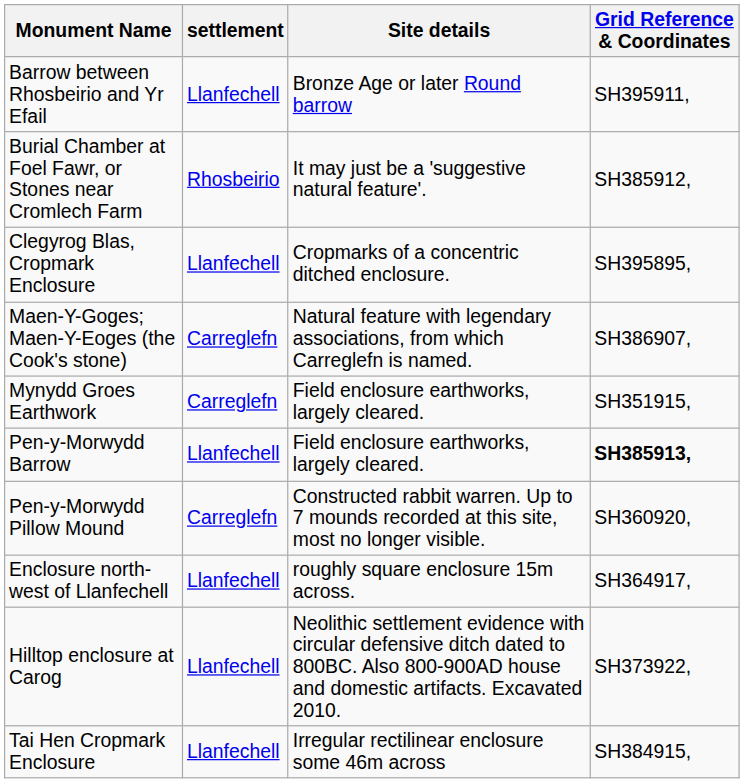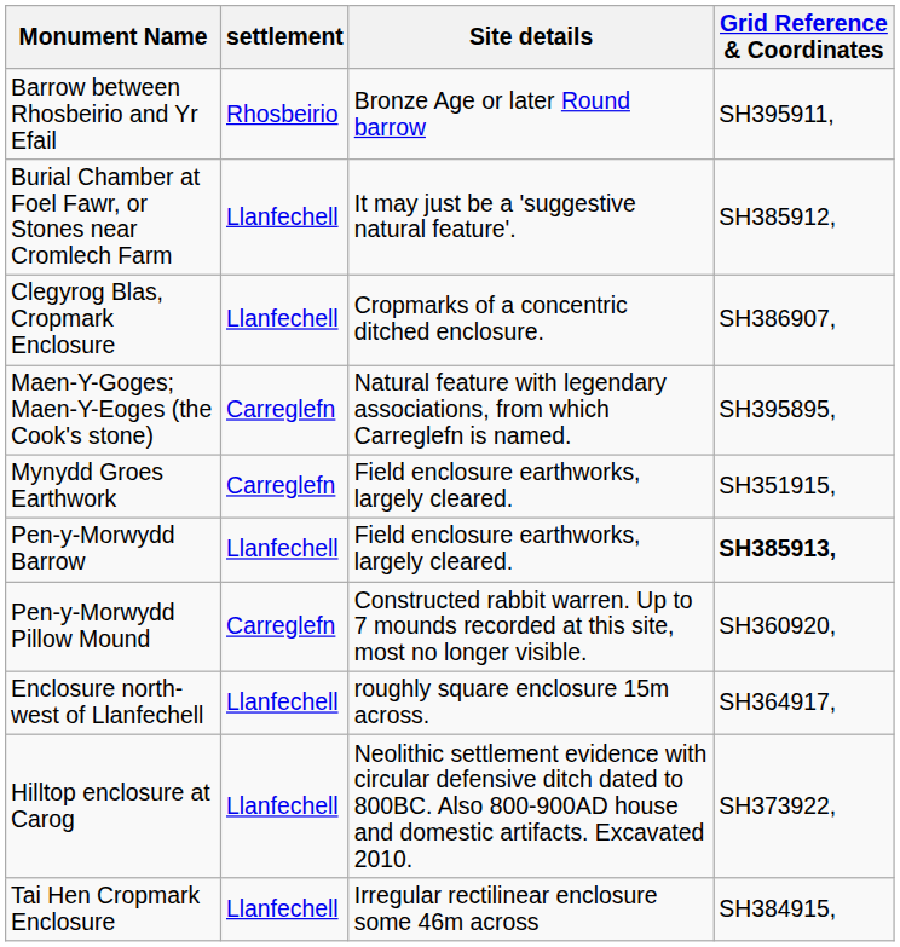 <table class="wikitable">
 <tr>
 <th scope="col">Monument Name</th>
 <th scope="col">settlement</th>
 <th scope="col">Site details</th>
 <th scope="col"><a href='#'>Grid Reference</a> & Coordinates</th>
 </tr>
 <tr>
 <td>Barrow between Rhosbeirio and Yr Efail</td>
-<td><a href='#'>Llanfechell</a></td>
+<td><a href='#'>Rhosbeirio</a></td>
 <td>Bronze Age or later <a href='#'>Round barrow</a></td>
 <td>SH395911, </td>
 </tr>
 <tr>
 <td>Burial Chamber at Foel Fawr, or Stones near Cromlech Farm</td>
-<td><a href='#'>Rhosbeirio</a></td>
+<td><a href='#'>Llanfechell</a></td>
 <td>It may just be a 'suggestive natural feature'.</td>
 <td>SH385912, </td>
 </tr>
 <tr>
 <td>Clegyrog Blas, Cropmark Enclosure</td>
 <td><a href='#'>Llanfechell</a></td>
 <td>Cropmarks of a concentric ditched enclosure.</td>
-<td>SH395895, </td>
+<td>SH386907, </td>
 </tr>
 <tr>
 <td>Maen-Y-Goges; Maen-Y-Eoges (the Cook's stone)</td>
 <td><a href='#'>Carreglefn</a></td>
 <td>Natural feature with legendary associations, from which Carreglefn is named.</td>
-<td>SH386907, </td>
+<td>SH395895, </td>
 </tr>
 <tr>
 <td>Mynydd Groes Earthwork</td>
 <td><a href='#'>Carreglefn</a></td>
 <td>Field enclosure earthworks, largely cleared.</td>
 <td>SH351915, </td>
 </tr>
 <tr>
 <td>Pen-y-Morwydd Barrow</td>
 <td><a href='#'>Llanfechell</a></td>
 <td>Field enclosure earthworks, largely cleared.</td>
 <td><strong>SH385913, </strong></td>
 </tr>
 <tr>
 <td>Pen-y-Morwydd Pillow Mound</td>
 <td><a href='#'>Carreglefn</a></td>
 <td>Constructed rabbit warren. Up to 7 mounds recorded at this site, most no longer visible.</td>
 <td>SH360920, </td>
 </tr>
 <tr>
 <td>Enclosure north-west of Llanfechell</td>
 <td><a href='#'>Llanfechell</a></td>
 <td>roughly square enclosure 15m across.</td>
 <td>SH364917, </td>
 </tr>
 <tr>
 <td>Hilltop enclosure at Carog</td>
 <td><a href='#'>Llanfechell</a></td>
 <td>Neolithic settlement evidence with circular defensive ditch dated to 800BC. Also 800-900AD house and domestic artifacts. Excavated 2010.</td>
 <td>SH373922, </td>
 </tr>
 <tr>
 <td>Tai Hen Cropmark Enclosure</td>
 <td><a href='#'>Llanfechell</a></td>
 <td>Irregular rectilinear enclosure some 46m across</td>
 <td>SH384915, </td>
 </tr>
 </table>
